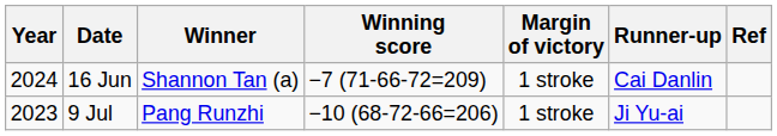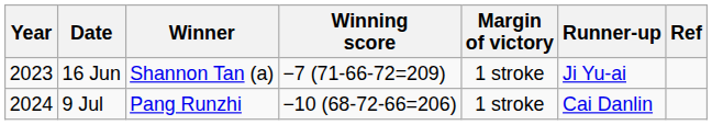 <table class="wikitable" style="font-size:95%;">
 <tr>
 <th>Year</th>
 <th>Date</th>
 <th>Winner</th>
 <th>Winning<br>score</th>
 <th>Margin<br>of victory</th>
 <th>Runner-up</th>
 <th>Ref</th>
 </tr>
 <tr>
-<td>2024</td>
+<td>2023</td>
 <td>16 Jun</td>
 <td> <a href='#'>Shannon Tan</a> (a)</td>
 <td>−7 (71-66-72=209)</td>
 <td align=center>1 stroke</td>
-<td> <a href='#'>Cai Danlin</a></td>
+<td> <a href='#'>Ji Yu-ai</a></td>
 <td></td>
 </tr>
 <tr>
-<td>2023</td>
+<td>2024</td>
 <td>9 Jul</td>
 <td> <a href='#'>Pang Runzhi</a></td>
 <td align=center>−10 (68-72-66=206)</td>
 <td align=center>1 stroke</td>
-<td> <a href='#'>Ji Yu-ai</a></td>
+<td> <a href='#'>Cai Danlin</a></td>
 <td></td>
 </tr>
 </table>
